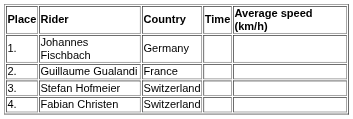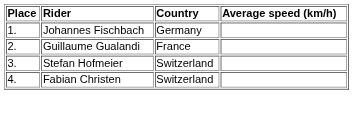 <table border="1"  style="text-align:left; width:500px;">
 <tr>
 <th>Place</th>
 <th>Rider</th>
 <th>Country</th>
-<th>Time</th>
 <th>Average speed (km/h)</th>
 </tr>
 <tr>
 <td>1.</td>
 <td>Johannes Fischbach</td>
 <td>Germany</td>
 <td></td>
-<td></td>
 </tr>
 <tr>
 <td>2.</td>
 <td>Guillaume Gualandi</td>
 <td>France</td>
-<td></td>
 <td></td>
 </tr>
 <tr>
 <td>3.</td>
 <td>Stefan Hofmeier</td>
 <td>Switzerland</td>
 <td></td>
-<td></td>
 </tr>
 <tr>
 <td>4.</td>
 <td>Fabian Christen</td>
 <td>Switzerland</td>
 <td></td>
-<td></td>
 </tr>
 </table>
